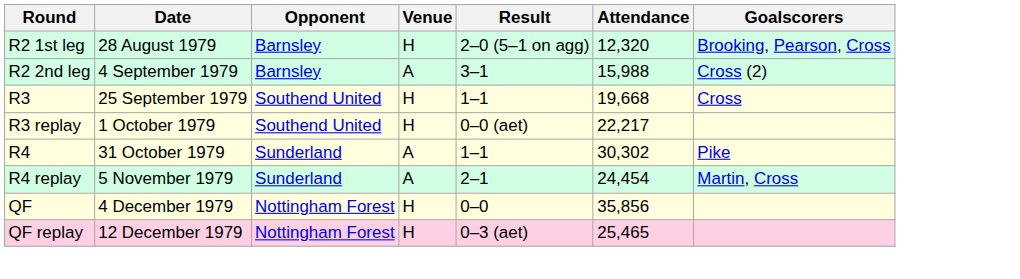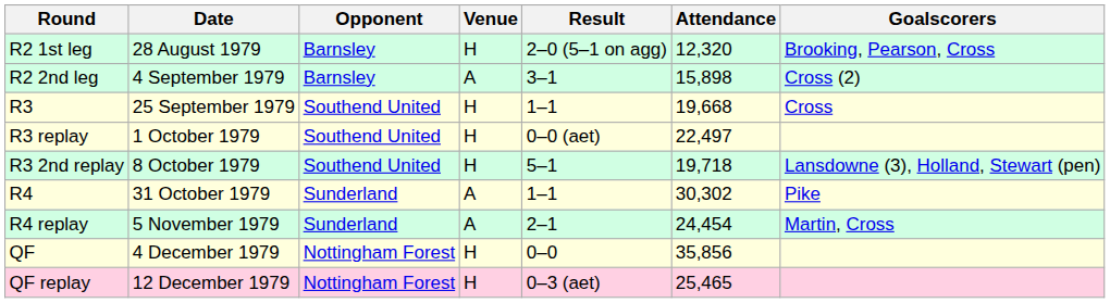 <table class="wikitable">
 <tr>
 <th>Round</th>
 <th>Date</th>
 <th>Opponent</th>
 <th>Venue</th>
 <th>Result</th>
 <th>Attendance</th>
 <th>Goalscorers</th>
 </tr>
 <tr style="background-color: #d0ffe3;">
 <td>R2 1st leg</td>
 <td>28 August 1979</td>
 <td><a href='#'>Barnsley</a></td>
 <td>H</td>
 <td>2–0 (5–1 on agg)</td>
 <td>12,320</td>
 <td><a href='#'>Brooking</a>, <a href='#'>Pearson</a>, <a href='#'>Cross</a></td>
 </tr>
 <tr style="background-color: #d0ffe3;">
 <td>R2 2nd leg</td>
 <td>4 September 1979</td>
 <td><a href='#'>Barnsley</a></td>
 <td>A</td>
 <td>3–1</td>
-<td>15,988</td>
+<td>15,898</td>
 <td><a href='#'>Cross</a> (2)</td>
 </tr>
 <tr style="background-color: #ffffdd;">
 <td>R3</td>
 <td>25 September 1979</td>
 <td><a href='#'>Southend United</a></td>
 <td>H</td>
 <td>1–1</td>
 <td>19,668</td>
 <td><a href='#'>Cross</a></td>
 </tr>
 <tr style="background-color: #ffffdd;">
 <td>R3 replay</td>
 <td>1 October 1979</td>
 <td><a href='#'>Southend United</a></td>
 <td>H</td>
 <td>0–0 (aet)</td>
-<td>22,217</td>
+<td>22,497</td>
 <td></td>
+</tr>
+<tr style="background-color: #d0ffe3;">
+<td>R3 2nd replay</td>
+<td>8 October 1979</td>
+<td><a href='#'>Southend United</a></td>
+<td>H</td>
+<td>5–1</td>
+<td>19,718</td>
+<td><a href='#'>Lansdowne</a> (3), <a href='#'>Holland</a>, <a href='#'>Stewart</a> (pen)</td>
 </tr>
 <tr style="background-color: #ffffdd;">
 <td>R4</td>
 <td>31 October 1979</td>
 <td><a href='#'>Sunderland</a></td>
 <td>A</td>
 <td>1–1</td>
 <td>30,302</td>
 <td><a href='#'>Pike</a></td>
 </tr>
 <tr style="background-color: #d0ffe3;">
 <td>R4 replay</td>
 <td>5 November 1979</td>
 <td><a href='#'>Sunderland</a></td>
 <td>A</td>
 <td>2–1</td>
 <td>24,454</td>
 <td><a href='#'>Martin</a>, <a href='#'>Cross</a></td>
 </tr>
 <tr style="background-color: #ffffdd;">
 <td>QF</td>
 <td>4 December 1979</td>
 <td><a href='#'>Nottingham Forest</a></td>
 <td>H</td>
 <td>0–0</td>
 <td>35,856</td>
 <td></td>
 </tr>
 <tr style="background-color: #ffd0e3;">
 <td>QF replay</td>
 <td>12 December 1979</td>
 <td><a href='#'>Nottingham Forest</a></td>
 <td>H</td>
 <td>0–3 (aet)</td>
 <td>25,465</td>
 <td></td>
 </tr>
 </table>
